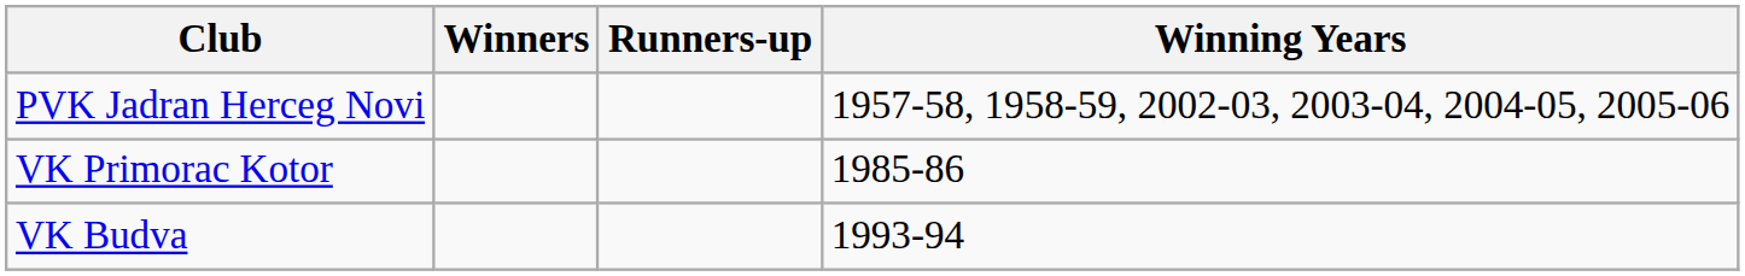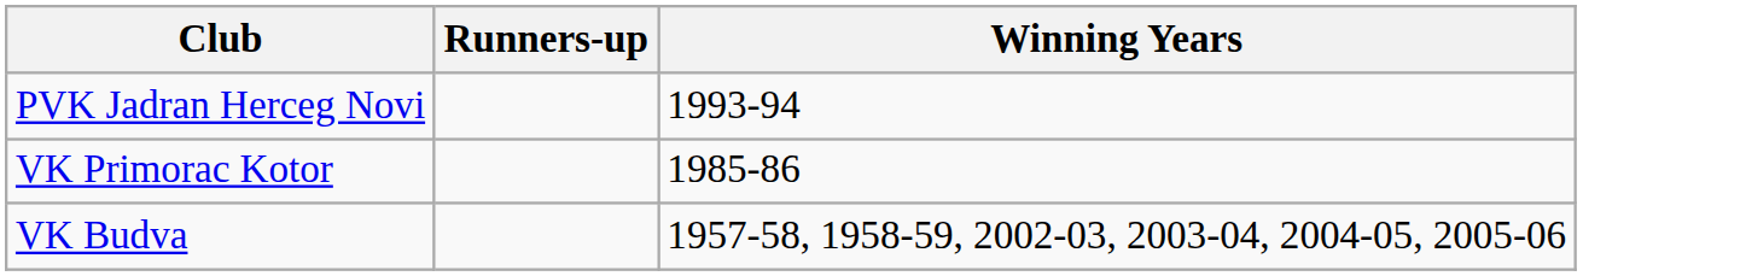 <table class="wikitable" style="font-size:90%">
 <tr>
 <th>Club</th>
-<th>Winners</th>
 <th>Runners-up</th>
 <th>Winning Years</th>
 </tr>
 <tr>
 <td><a href='#'>PVK Jadran Herceg Novi</a></td>
 <td></td>
-<td></td>
-<td>1957-58, 1958-59, 2002-03, 2003-04, 2004-05, 2005-06</td>
+<td>1993-94</td>
 </tr>
 <tr>
 <td><a href='#'>VK Primorac Kotor</a></td>
-<td></td>
 <td></td>
 <td>1985-86</td>
 </tr>
 <tr>
 <td><a href='#'>VK Budva</a></td>
 <td></td>
-<td></td>
-<td>1993-94</td>
+<td>1957-58, 1958-59, 2002-03, 2003-04, 2004-05, 2005-06</td>
 </tr>
 </table>
